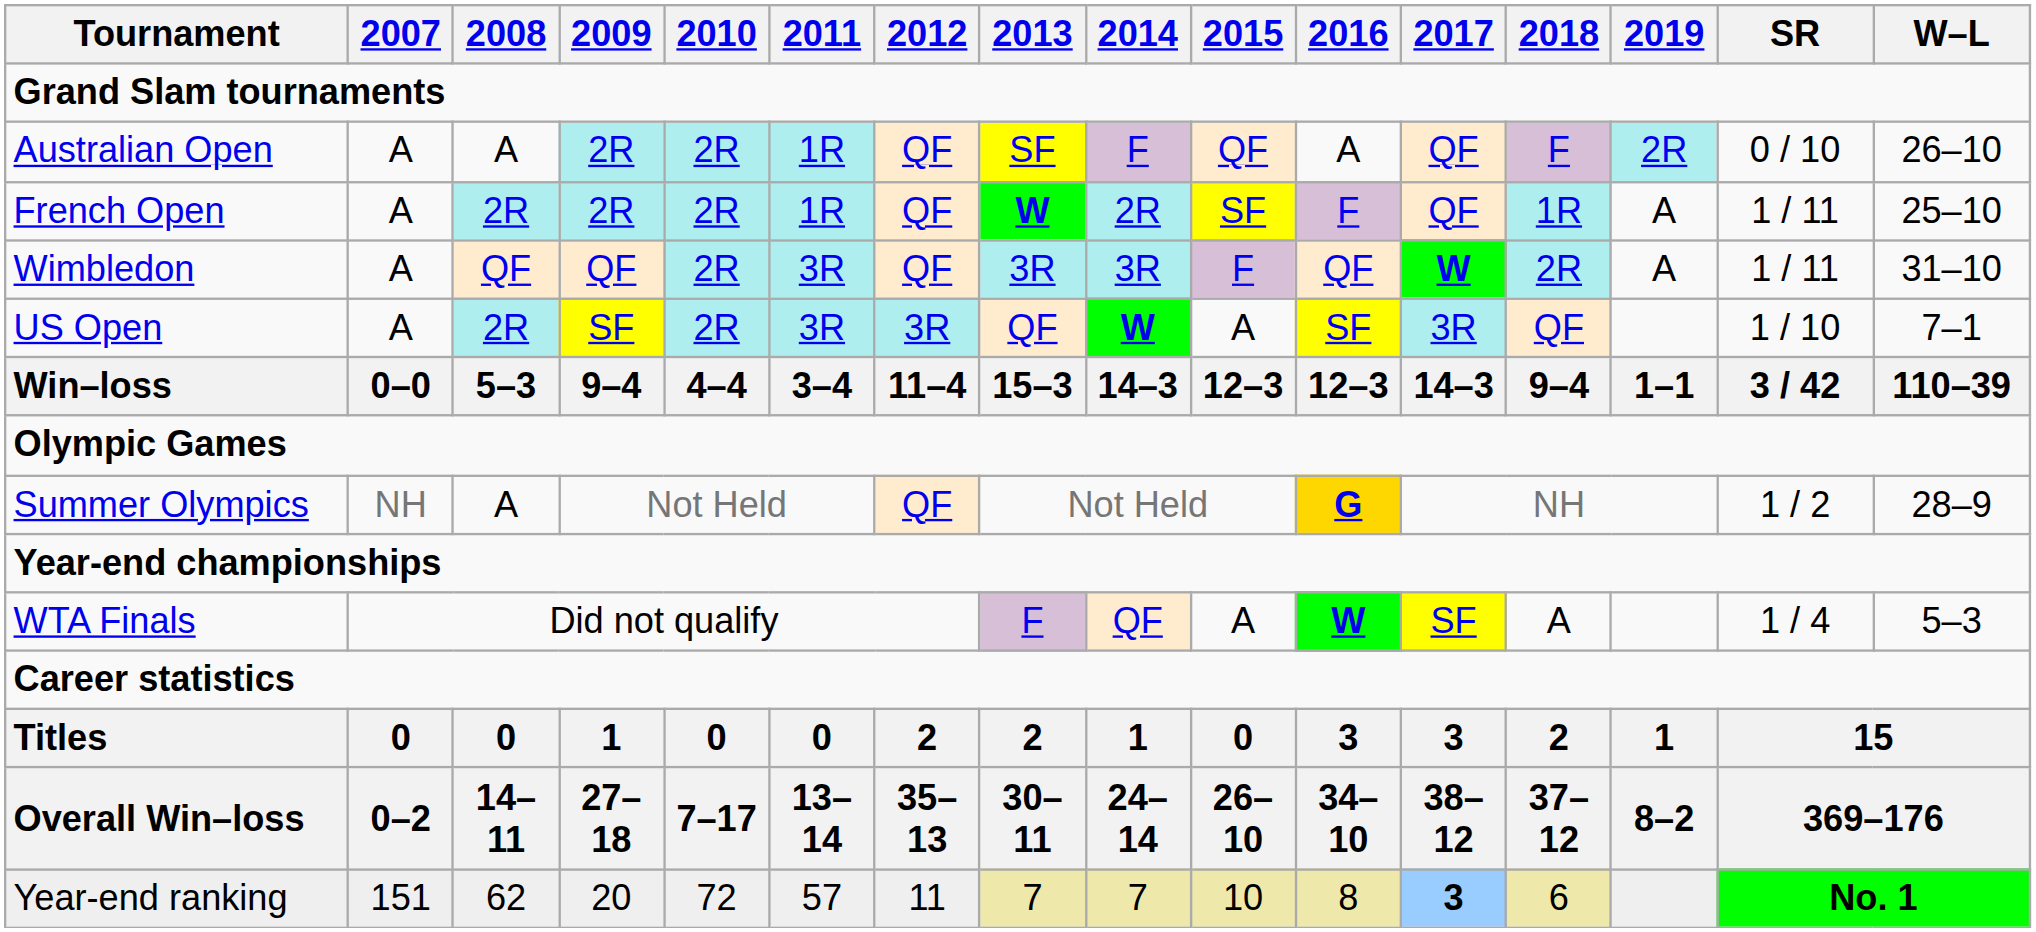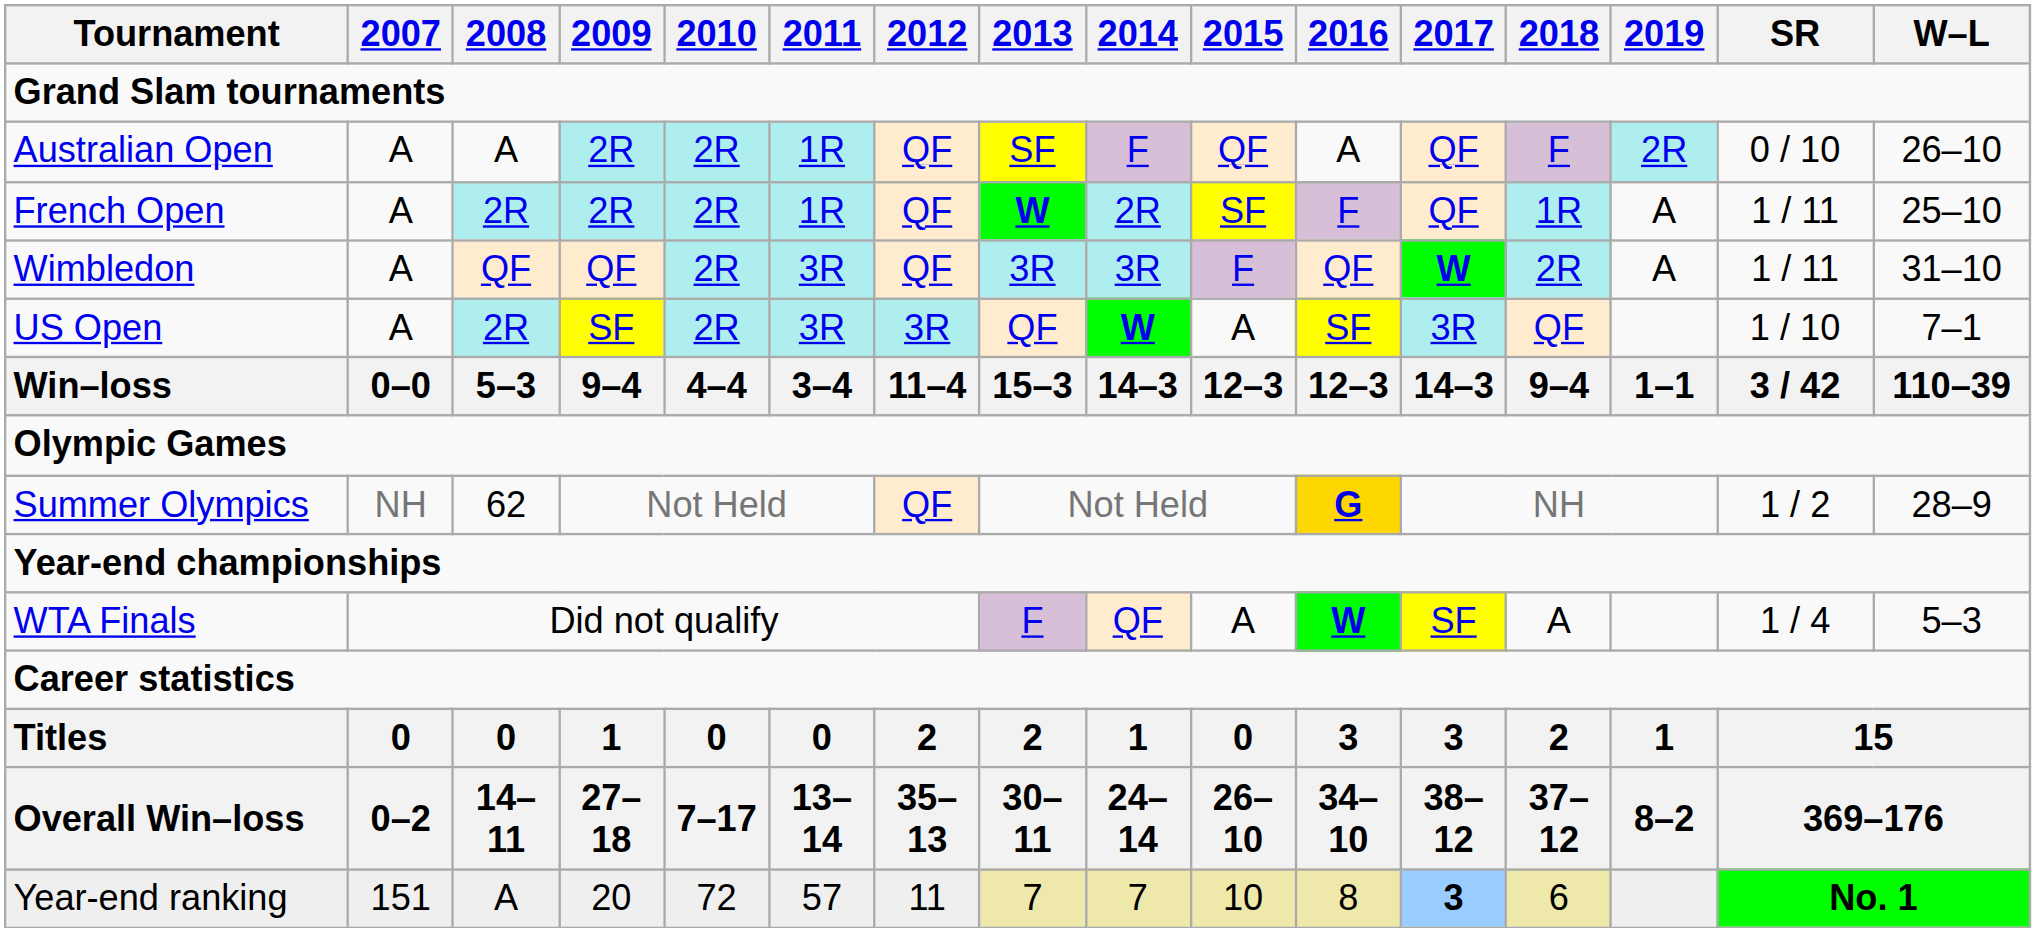 <table class=wikitable style=text-align:center;font-size:97%>
 <tr>
 <th width=140>Tournament</th>
 <th width=38><a href='#'>2007</a></th>
 <th width=38><a href='#'>2008</a></th>
 <th width=38><a href='#'>2009</a></th>
 <th width=38><a href='#'>2010</a></th>
 <th width=38><a href='#'>2011</a></th>
 <th width=38><a href='#'>2012</a></th>
 <th width=38><a href='#'>2013</a></th>
 <th width=38><a href='#'>2014</a></th>
 <th width=38><a href='#'>2015</a></th>
 <th width=38><a href='#'>2016</a></th>
 <th width=38><a href='#'>2017</a></th>
 <th width=38><a href='#'>2018</a></th>
 <th width=38><a href='#'>2019</a></th>
 <th width=60>SR</th>
 <th width=60>W–L</th>
 </tr>
 <tr>
 <td colspan="30" style="text-align:left;"><strong>Grand Slam tournaments</strong></td>
 </tr>
 <tr>
 <td align=left><a href='#'>Australian Open</a></td>
 <td>A</td>
 <td>A</td>
 <td bgcolor=afeeee><a href='#'>2R</a></td>
 <td bgcolor=afeeee><a href='#'>2R</a></td>
 <td bgcolor=afeeee><a href='#'>1R</a></td>
 <td bgcolor=ffebcd><a href='#'>QF</a></td>
 <td bgcolor=yellow><a href='#'>SF</a></td>
 <td bgcolor=thistle><a href='#'>F</a></td>
 <td bgcolor=ffebcd><a href='#'>QF</a></td>
 <td>A</td>
 <td bgcolor=ffebcd><a href='#'>QF</a></td>
 <td bgcolor=thistle><a href='#'>F</a></td>
 <td bgcolor=afeeee><a href='#'>2R</a></td>
 <td>0 / 10</td>
 <td>26–10</td>
 </tr>
 <tr>
 <td align=left><a href='#'>French Open</a></td>
 <td>A</td>
 <td bgcolor=afeeee><a href='#'>2R</a></td>
 <td bgcolor=afeeee><a href='#'>2R</a></td>
 <td bgcolor=afeeee><a href='#'>2R</a></td>
 <td bgcolor=afeeee><a href='#'>1R</a></td>
 <td bgcolor=ffebcd><a href='#'>QF</a></td>
 <td bgcolor=lime><strong><a href='#'>W</a></strong></td>
 <td bgcolor=afeeee><a href='#'>2R</a></td>
 <td bgcolor=yellow><a href='#'>SF</a></td>
 <td bgcolor=thistle><a href='#'>F</a></td>
 <td bgcolor=ffebcd><a href='#'>QF</a></td>
 <td bgcolor=afeeee><a href='#'>1R</a></td>
 <td>A</td>
 <td>1 / 11</td>
 <td>25–10</td>
 </tr>
 <tr>
 <td align=left><a href='#'>Wimbledon</a></td>
 <td>A</td>
 <td bgcolor=ffebcd><a href='#'>QF</a></td>
 <td bgcolor=ffebcd><a href='#'>QF</a></td>
 <td bgcolor=afeeee><a href='#'>2R</a></td>
 <td bgcolor=afeeee><a href='#'>3R</a></td>
 <td bgcolor=ffebcd><a href='#'>QF</a></td>
 <td bgcolor=afeeee><a href='#'>3R</a></td>
 <td bgcolor=afeeee><a href='#'>3R</a></td>
 <td bgcolor=thistle><a href='#'>F</a></td>
 <td bgcolor=ffebcd><a href='#'>QF</a></td>
 <td bgcolor=lime><strong><a href='#'>W</a></strong></td>
 <td bgcolor=afeeee><a href='#'>2R</a></td>
 <td>A</td>
 <td>1 / 11</td>
 <td>31–10</td>
 </tr>
 <tr>
 <td align=left><a href='#'>US Open</a></td>
 <td>A</td>
 <td bgcolor=afeeee><a href='#'>2R</a></td>
 <td bgcolor=yellow><a href='#'>SF</a></td>
 <td bgcolor=afeeee><a href='#'>2R</a></td>
 <td bgcolor=afeeee><a href='#'>3R</a></td>
 <td bgcolor=afeeee><a href='#'>3R</a></td>
 <td bgcolor=ffebcd><a href='#'>QF</a></td>
 <td bgcolor=lime><strong><a href='#'>W</a></strong></td>
 <td>A</td>
 <td bgcolor=yellow><a href='#'>SF</a></td>
 <td bgcolor=afeeee><a href='#'>3R</a></td>
 <td bgcolor=ffebcd><a href='#'>QF</a></td>
 <td></td>
 <td>1 / 10</td>
 <td>7–1</td>
 </tr>
 <tr>
 <th style="text-align:left;">Win–loss</th>
 <th>0–0</th>
 <th>5–3</th>
 <th>9–4</th>
 <th>4–4</th>
 <th>3–4</th>
 <th>11–4</th>
 <th>15–3</th>
 <th>14–3</th>
 <th>12–3</th>
 <th>12–3</th>
 <th>14–3</th>
 <th>9–4</th>
 <th>1–1</th>
 <th>3 / 42</th>
 <th>110–39</th>
 </tr>
 <tr>
 <td colspan=30 align=left><strong>Olympic Games</strong></td>
 </tr>
 <tr>
 <td align=left><a href='#'>Summer Olympics</a></td>
 <td style=color:#767676>NH</td>
-<td>A</td>
+<td>62</td>
 <td colspan=3 style=color:#767676>Not Held</td>
 <td bgcolor=ffebcd><a href='#'>QF</a></td>
 <td colspan=3 style=color:#767676>Not Held</td>
 <td bgcolor=gold><strong><a href='#'>G</a></strong></td>
 <td colspan=3 style=color:#767676>NH</td>
 <td>1 / 2</td>
 <td>28–9</td>
 </tr>
 <tr>
 <td colspan=30 align=left><strong>Year-end championships</strong></td>
 </tr>
 <tr>
 <td align=left><a href='#'>WTA Finals</a></td>
 <td colspan=6>Did not qualify</td>
 <td bgcolor=thistle><a href='#'>F</a></td>
 <td bgcolor=ffebcd><a href='#'>QF</a></td>
 <td>A</td>
 <td bgcolor=lime><strong><a href='#'>W</a></strong></td>
 <td bgcolor=yellow><a href='#'>SF</a></td>
 <td>A</td>
 <td></td>
 <td>1 / 4</td>
 <td>5–3</td>
 </tr>
 <tr>
 <td colspan=30 align=left><strong>Career statistics</strong></td>
 </tr>
 <tr>
 <th style=text-align:left>Titles</th>
 <th>0</th>
 <th>0</th>
 <th>1</th>
 <th>0</th>
 <th>0</th>
 <th>2</th>
 <th>2</th>
 <th>1</th>
 <th>0</th>
 <th>3</th>
 <th>3</th>
 <th>2</th>
 <th>1</th>
 <th colspan=2>15</th>
 </tr>
 <tr>
 <th style=text-align:left>Overall Win–loss</th>
 <th>0–2</th>
 <th>14–11</th>
 <th>27–18</th>
 <th>7–17</th>
 <th>13–14</th>
 <th>35–13</th>
 <th>30–11</th>
 <th>24–14</th>
 <th>26–10</th>
 <th>34–10</th>
 <th>38–12</th>
 <th>37–12</th>
 <th>8–2</th>
 <th colspan=2>369–176</th>
 </tr>
 <tr style="background:#efefef;">
 <td align=left>Year-end ranking</td>
 <td>151</td>
-<td>62</td>
+<td>A</td>
 <td>20</td>
 <td>72</td>
 <td>57</td>
 <td>11</td>
 <td bgcolor=eee8AA>7</td>
 <td bgcolor=eee8AA>7</td>
 <td bgcolor=eee8AA>10</td>
 <td bgcolor=eee8AA>8</td>
 <td bgcolor=99ccff><strong>3</strong></td>
 <td bgcolor=eee8AA>6</td>
 <td></td>
 <td bgcolor=lime colspan=2><strong>No. 1</strong></td>
 </tr>
 </table>
